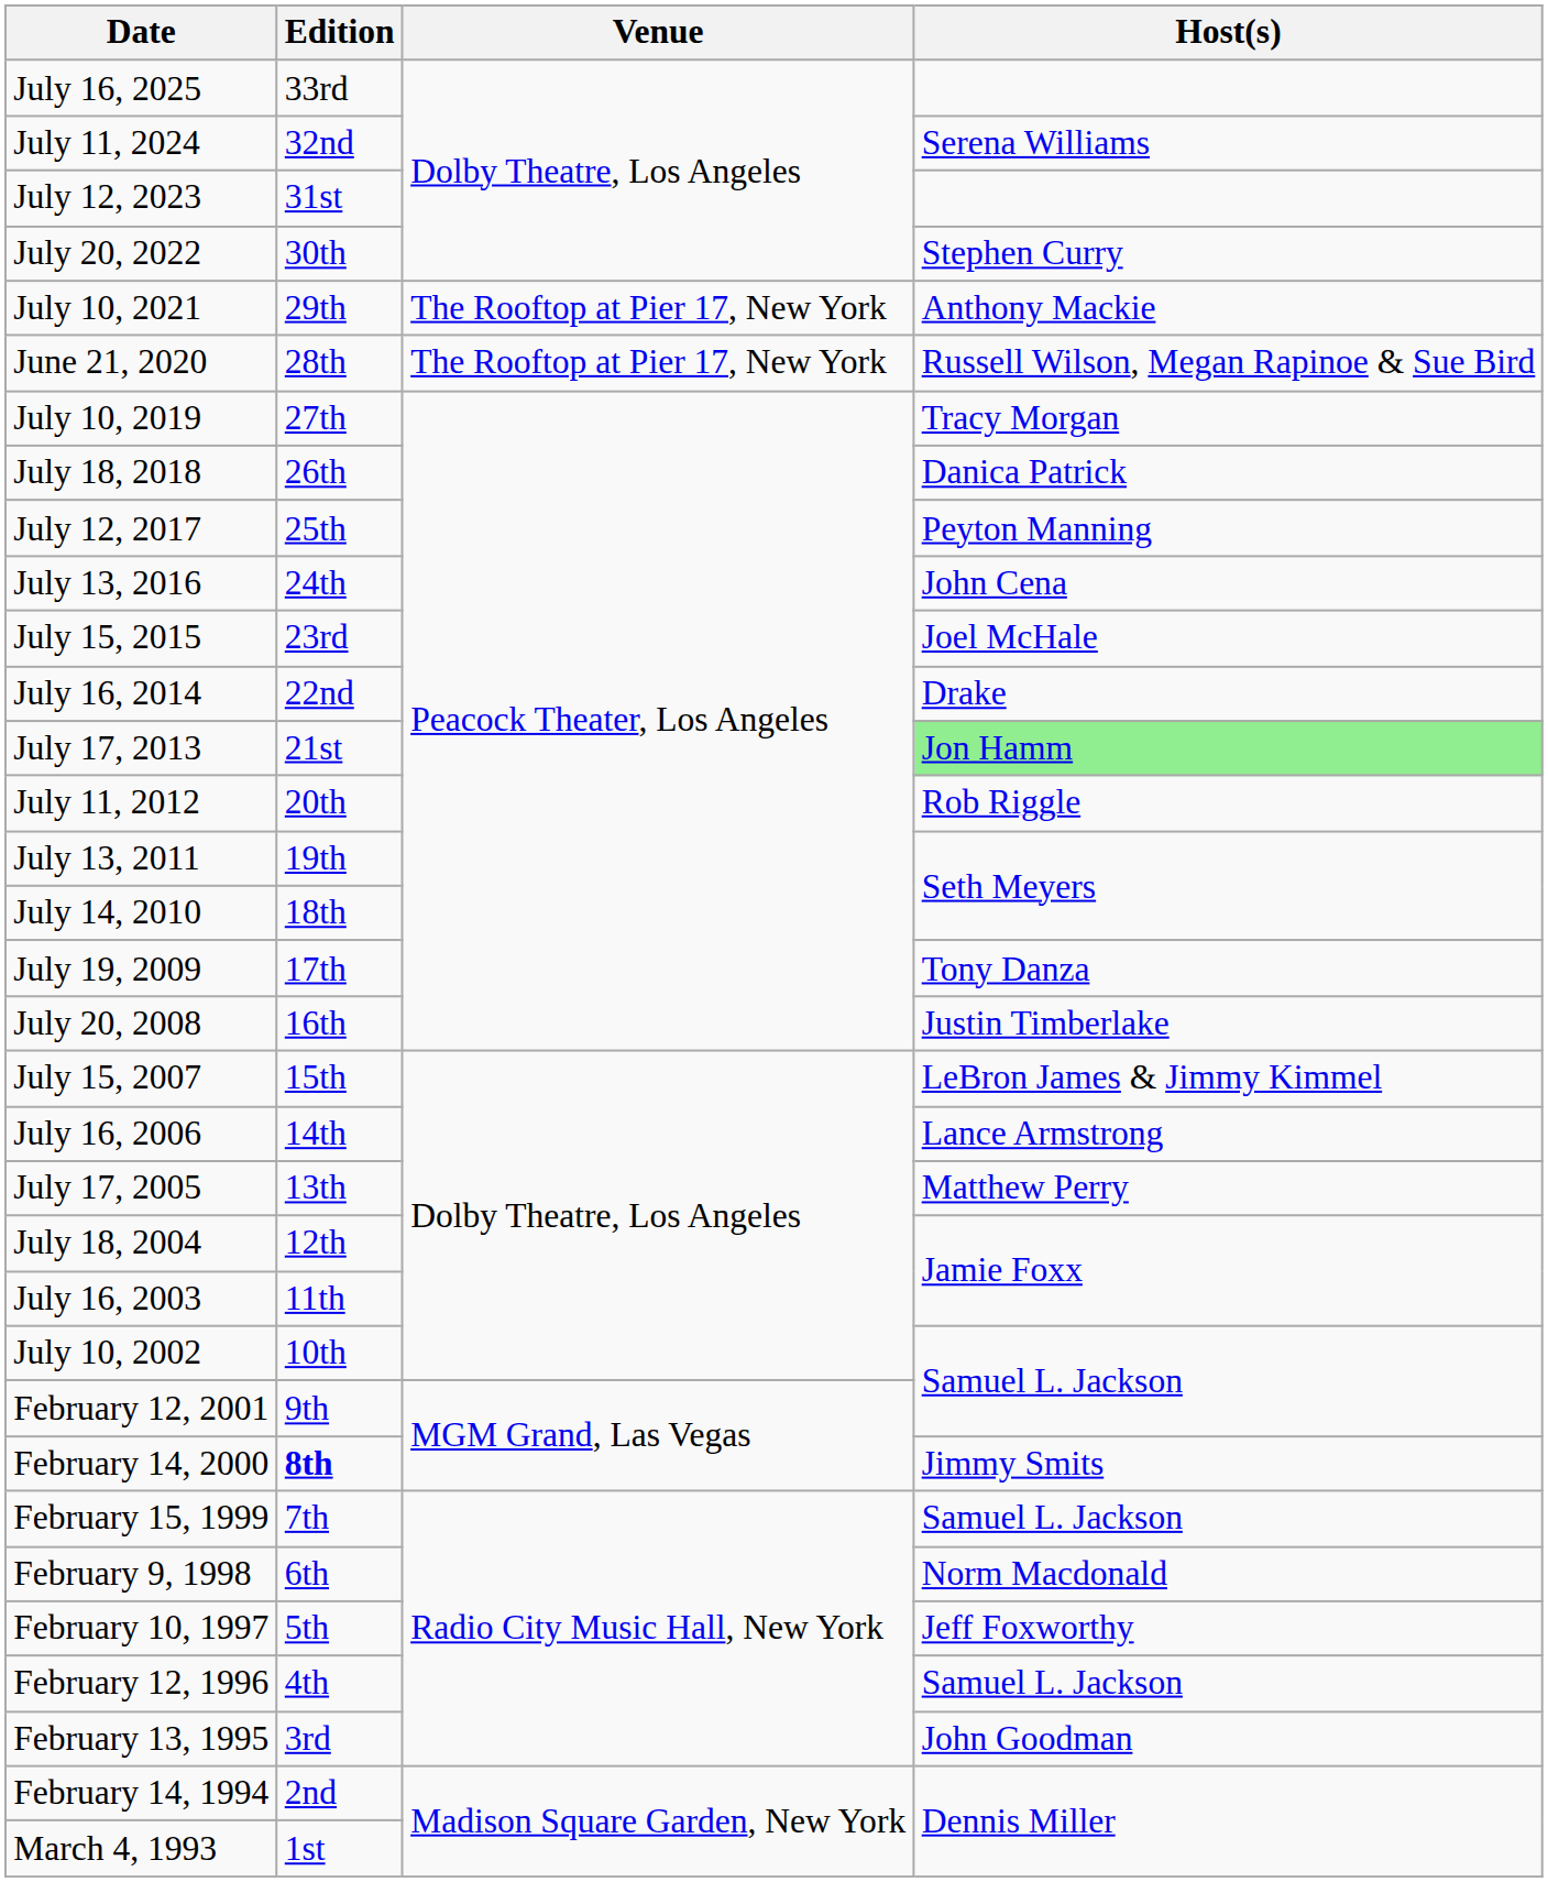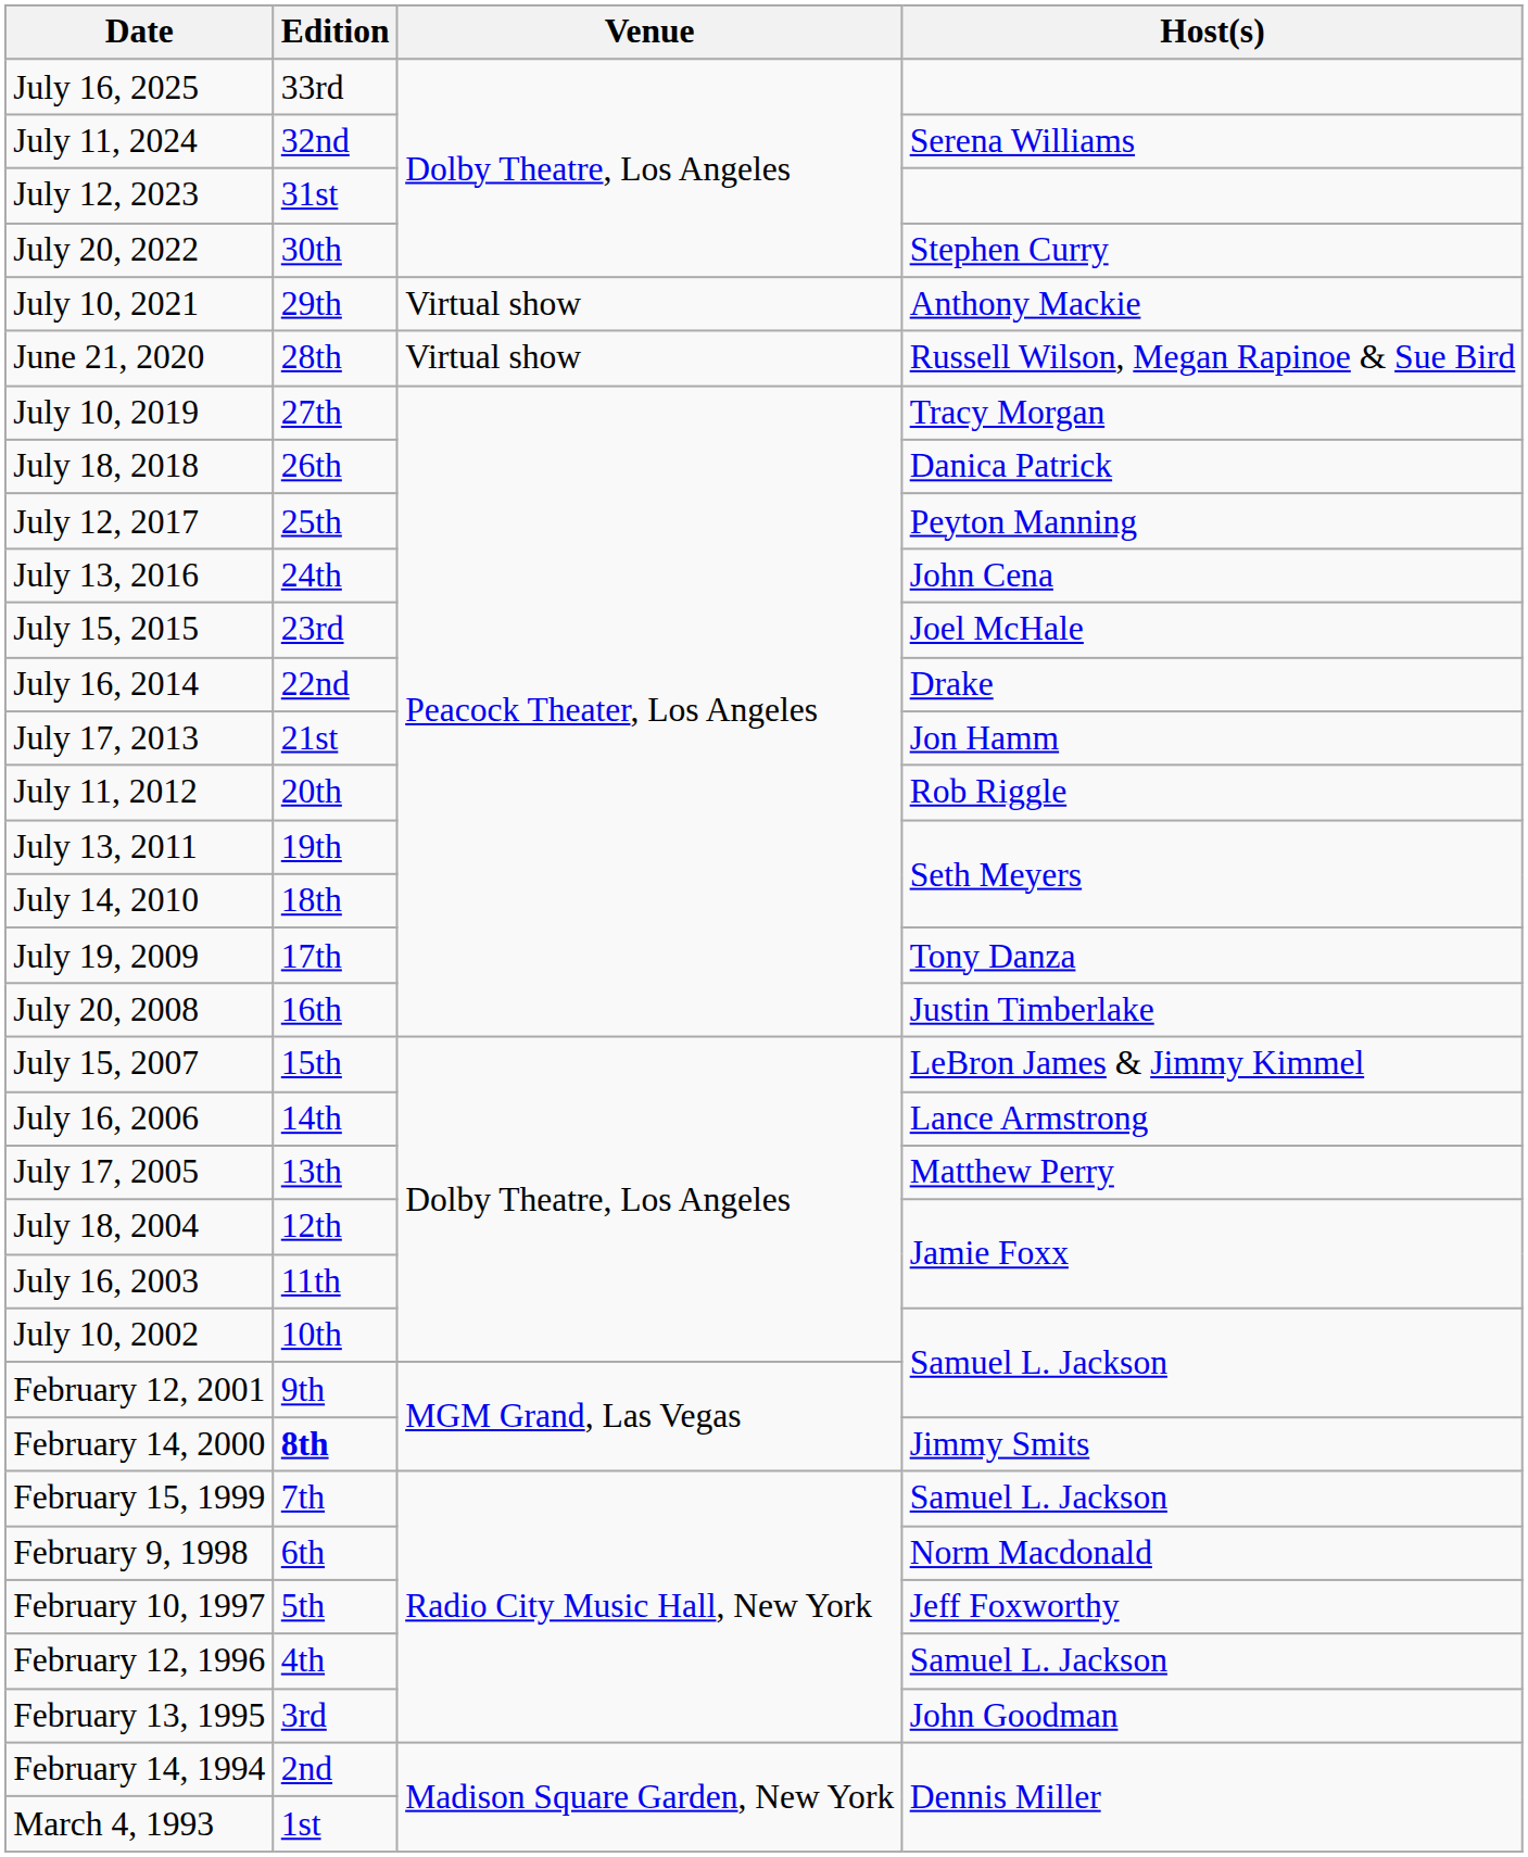 <table class="wikitable">
 <tr style="white-space: nowrap;">
 <th>Date</th>
 <th>Edition</th>
 <th>Venue</th>
 <th>Host(s)</th>
 </tr>
 <tr>
 <td>July 16, 2025</td>
 <td>33rd</td>
 <td rowspan=4><a href='#'>Dolby Theatre</a>, Los Angeles</td>
 <td></td>
 </tr>
 <tr>
 <td>July 11, 2024</td>
 <td><a href='#'>32nd</a></td>
 <td><a href='#'>Serena Williams</a></td>
 </tr>
 <tr>
 <td>July 12, 2023</td>
 <td><a href='#'>31st</a></td>
 <td></td>
 </tr>
 <tr>
 <td>July 20, 2022</td>
 <td><a href='#'>30th</a></td>
 <td><a href='#'>Stephen Curry</a></td>
 </tr>
 <tr>
 <td>July 10, 2021</td>
 <td><a href='#'>29th</a></td>
-<td><a href='#'>The Rooftop at Pier 17</a>, New York</td>
+<td>Virtual show</td>
 <td><a href='#'>Anthony Mackie</a></td>
 </tr>
 <tr>
 <td>June 21, 2020</td>
 <td><a href='#'>28th</a></td>
-<td><a href='#'>The Rooftop at Pier 17</a>, New York</td>
+<td>Virtual show</td>
 <td><a href='#'>Russell Wilson</a>, <a href='#'>Megan Rapinoe</a> & <a href='#'>Sue Bird</a></td>
 </tr>
 <tr>
 <td>July 10, 2019</td>
 <td><a href='#'>27th</a></td>
 <td rowspan=12><a href='#'>Peacock Theater</a>, Los Angeles</td>
 <td><a href='#'>Tracy Morgan</a></td>
 </tr>
 <tr>
 <td>July 18, 2018</td>
 <td><a href='#'>26th</a></td>
 <td><a href='#'>Danica Patrick</a></td>
 </tr>
 <tr>
 <td>July 12, 2017</td>
 <td><a href='#'>25th</a></td>
 <td><a href='#'>Peyton Manning</a></td>
 </tr>
 <tr>
 <td>July 13, 2016</td>
 <td><a href='#'>24th</a></td>
 <td><a href='#'>John Cena</a></td>
 </tr>
 <tr>
 <td>July 15, 2015</td>
 <td><a href='#'>23rd</a></td>
 <td><a href='#'>Joel McHale</a></td>
 </tr>
 <tr>
 <td>July 16, 2014</td>
 <td><a href='#'>22nd</a></td>
 <td><a href='#'>Drake</a></td>
 </tr>
 <tr>
 <td>July 17, 2013</td>
 <td><a href='#'>21st</a></td>
-<td style="background: lightgreen;"><a href='#'>Jon Hamm</a></td>
+<td><a href='#'>Jon Hamm</a></td>
 </tr>
 <tr>
 <td>July 11, 2012</td>
 <td><a href='#'>20th</a></td>
 <td><a href='#'>Rob Riggle</a></td>
 </tr>
 <tr>
 <td>July 13, 2011</td>
 <td><a href='#'>19th</a></td>
 <td rowspan="2"><a href='#'>Seth Meyers</a></td>
 </tr>
 <tr>
 <td>July 14, 2010</td>
 <td><a href='#'>18th</a></td>
 </tr>
 <tr>
 <td>July 19, 2009</td>
 <td><a href='#'>17th</a></td>
 <td><a href='#'>Tony Danza</a></td>
 </tr>
 <tr>
 <td>July 20, 2008</td>
 <td><a href='#'>16th</a></td>
 <td><a href='#'>Justin Timberlake</a></td>
 </tr>
 <tr>
 <td>July 15, 2007</td>
 <td><a href='#'>15th</a></td>
 <td rowspan="6">Dolby Theatre, Los Angeles</td>
 <td><a href='#'>LeBron James</a> & <a href='#'>Jimmy Kimmel</a></td>
 </tr>
 <tr>
 <td>July 16, 2006</td>
 <td><a href='#'>14th</a></td>
 <td><a href='#'>Lance Armstrong</a></td>
 </tr>
 <tr>
 <td>July 17, 2005</td>
 <td><a href='#'>13th</a></td>
 <td><a href='#'>Matthew Perry</a></td>
 </tr>
 <tr>
 <td>July 18, 2004</td>
 <td><a href='#'>12th</a></td>
 <td rowspan="2"><a href='#'>Jamie Foxx</a></td>
 </tr>
 <tr>
 <td>July 16, 2003</td>
 <td><a href='#'>11th</a></td>
 </tr>
 <tr>
 <td>July 10, 2002</td>
 <td><a href='#'>10th</a></td>
 <td rowspan="2"><a href='#'>Samuel L. Jackson</a></td>
 </tr>
 <tr>
 <td>February 12, 2001</td>
 <td><a href='#'>9th</a></td>
 <td rowspan="2"><a href='#'>MGM Grand</a>, Las Vegas</td>
 </tr>
 <tr>
 <td>February 14, 2000</td>
 <td><strong><a href='#'>8th</a></strong></td>
 <td><a href='#'>Jimmy Smits</a></td>
 </tr>
 <tr>
 <td>February 15, 1999</td>
 <td><a href='#'>7th</a></td>
 <td rowspan="5"><a href='#'>Radio City Music Hall</a>, New York</td>
 <td><a href='#'>Samuel L. Jackson</a></td>
 </tr>
 <tr>
 <td>February 9, 1998</td>
 <td><a href='#'>6th</a></td>
 <td><a href='#'>Norm Macdonald</a></td>
 </tr>
 <tr>
 <td>February 10, 1997</td>
 <td><a href='#'>5th</a></td>
 <td><a href='#'>Jeff Foxworthy</a></td>
 </tr>
 <tr>
 <td>February 12, 1996</td>
 <td><a href='#'>4th</a></td>
 <td><a href='#'>Samuel L. Jackson</a></td>
 </tr>
 <tr>
 <td>February 13, 1995</td>
 <td><a href='#'>3rd</a></td>
 <td><a href='#'>John Goodman</a></td>
 </tr>
 <tr>
 <td>February 14, 1994</td>
 <td><a href='#'>2nd</a></td>
 <td rowspan="2"><a href='#'>Madison Square Garden</a>, New York</td>
 <td rowspan="2"><a href='#'>Dennis Miller</a></td>
 </tr>
 <tr>
 <td>March 4, 1993</td>
 <td><a href='#'>1st</a></td>
 </tr>
 </table>
